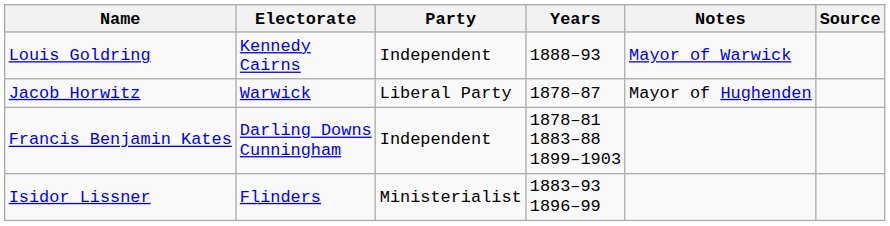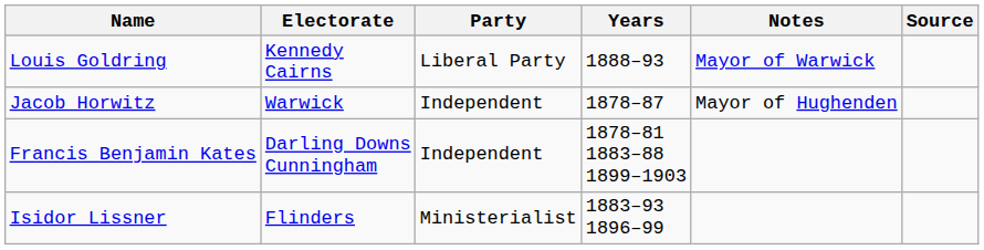 <table class="wikitable sortable">
 <tr>
 <th>Name</th>
 <th>Electorate</th>
 <th>Party</th>
 <th>Years</th>
 <th>Notes</th>
 <th>Source</th>
 </tr>
 <tr>
 <td><a href='#'>Louis Goldring</a></td>
 <td><a href='#'>Kennedy</a><br><a href='#'>Cairns</a></td>
-<td>Independent</td>
+<td>Liberal Party</td>
 <td>1888–93</td>
 <td><a href='#'>Mayor of Warwick</a></td>
 <td></td>
 </tr>
 <tr>
 <td><a href='#'>Jacob Horwitz</a></td>
 <td><a href='#'>Warwick</a></td>
-<td>Liberal Party</td>
+<td>Independent</td>
 <td>1878–87</td>
 <td>Mayor of <a href='#'>Hughenden</a></td>
 <td></td>
 </tr>
 <tr>
 <td><a href='#'>Francis Benjamin Kates</a></td>
 <td><a href='#'>Darling Downs</a><br><a href='#'>Cunningham</a></td>
 <td>Independent</td>
 <td>1878–81<br>1883–88<br>1899–1903</td>
 <td></td>
 <td></td>
 </tr>
 <tr>
 <td><a href='#'>Isidor Lissner</a></td>
 <td><a href='#'>Flinders</a></td>
 <td>Ministerialist</td>
 <td>1883–93<br>1896–99</td>
 <td></td>
 <td></td>
 </tr>
 </table>
